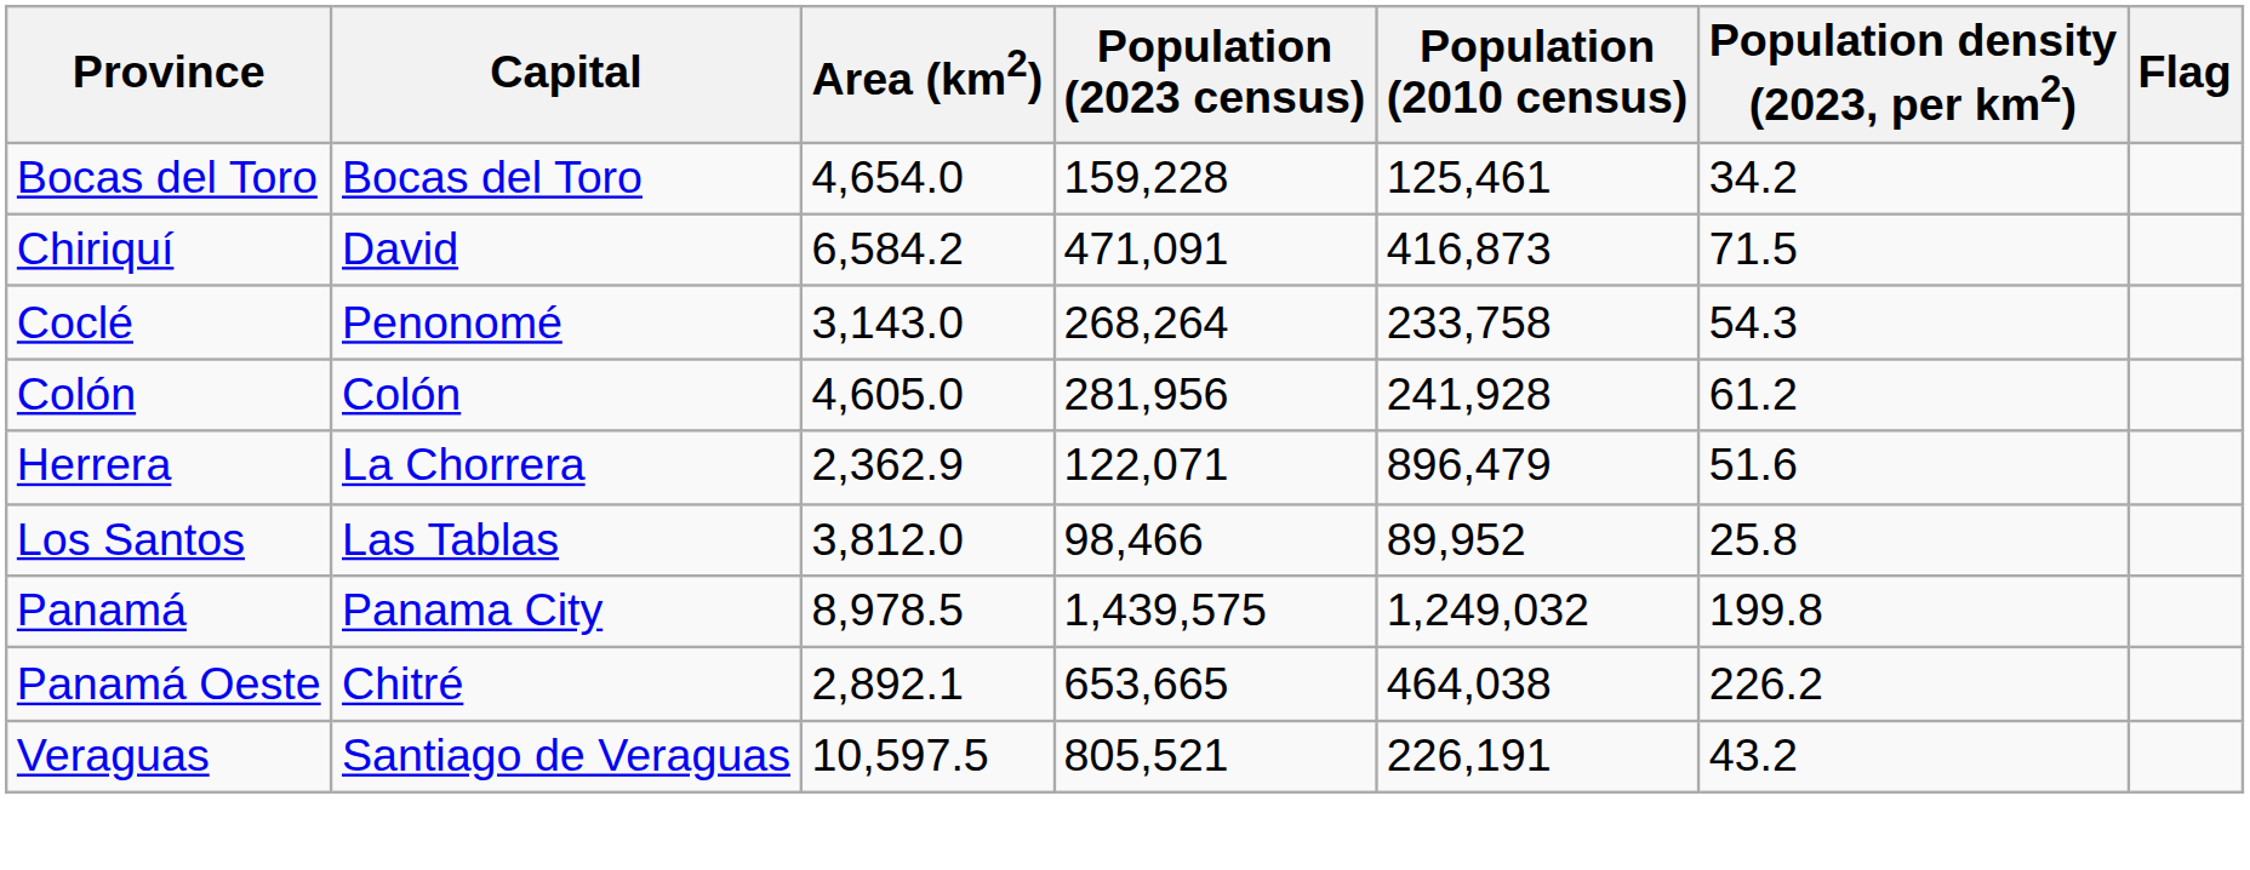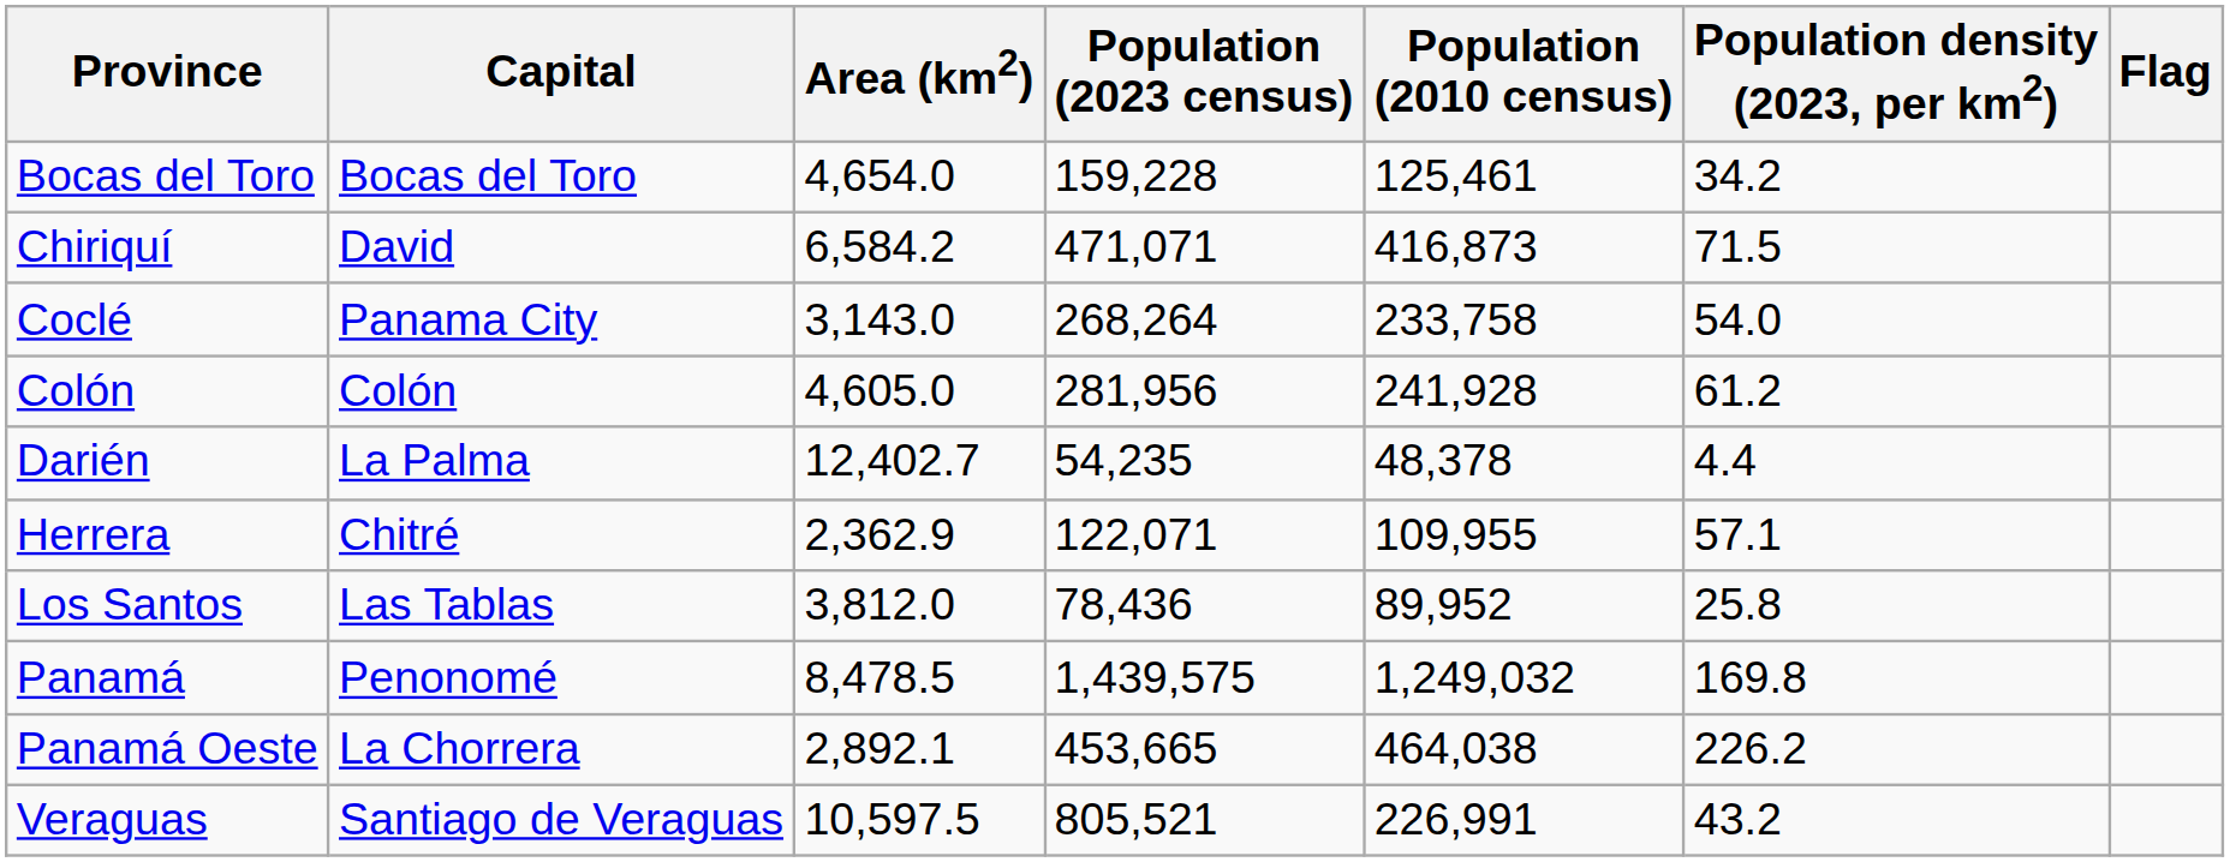 <table class="wikitable sortable">
 <tr>
 <th>Province</th>
 <th>Capital</th>
 <th>Area (km<sup>2</sup>)</th>
 <th>Population<br>(2023 census)</th>
 <th>Population<br>(2010 census)</th>
 <th>Population density<br>(2023, per km<sup>2</sup>)</th>
 <th>Flag</th>
 </tr>
 <tr>
 <td><a href='#'>Bocas del Toro</a></td>
 <td><a href='#'>Bocas del Toro</a></td>
 <td>4,654.0</td>
 <td>159,228</td>
 <td>125,461</td>
 <td>34.2</td>
 <td></td>
 </tr>
 <tr>
 <td><a href='#'>Chiriquí</a></td>
 <td><a href='#'>David</a></td>
 <td>6,584.2</td>
-<td>471,091</td>
+<td>471,071</td>
 <td>416,873</td>
 <td>71.5</td>
 <td></td>
 </tr>
 <tr>
 <td><a href='#'>Coclé</a></td>
-<td><a href='#'>Penonomé</a></td>
+<td><a href='#'>Panama City</a></td>
 <td>3,143.0</td>
 <td>268,264</td>
 <td>233,758</td>
-<td>54.3</td>
+<td>54.0</td>
 <td></td>
 </tr>
 <tr>
 <td><a href='#'>Colón</a></td>
 <td><a href='#'>Colón</a></td>
 <td>4,605.0</td>
 <td>281,956</td>
 <td>241,928</td>
 <td>61.2</td>
 <td></td>
 </tr>
 <tr>
+<td><a href='#'>Darién</a></td>
+<td><a href='#'>La Palma</a></td>
+<td>12,402.7</td>
+<td>54,235</td>
+<td>48,378</td>
+<td>4.4</td>
+<td></td>
+</tr>
+<tr>
 <td><a href='#'>Herrera</a></td>
-<td><a href='#'>La Chorrera</a></td>
+<td><a href='#'>Chitré</a></td>
 <td>2,362.9</td>
 <td>122,071</td>
-<td>896,479</td>
-<td>51.6</td>
+<td>109,955</td>
+<td>57.1</td>
 <td></td>
 </tr>
 <tr>
 <td><a href='#'>Los Santos</a></td>
 <td><a href='#'>Las Tablas</a></td>
 <td>3,812.0</td>
-<td>98,466</td>
+<td>78,436</td>
 <td>89,952</td>
 <td>25.8</td>
 <td></td>
 </tr>
 <tr>
 <td><a href='#'>Panamá</a></td>
-<td><a href='#'>Panama City</a></td>
-<td>8,978.5</td>
+<td><a href='#'>Penonomé</a></td>
+<td>8,478.5</td>
 <td>1,439,575</td>
 <td>1,249,032</td>
-<td>199.8</td>
+<td>169.8</td>
 <td></td>
 </tr>
 <tr>
 <td><a href='#'>Panamá Oeste</a></td>
-<td><a href='#'>Chitré</a></td>
+<td><a href='#'>La Chorrera</a></td>
 <td>2,892.1</td>
-<td>653,665</td>
+<td>453,665</td>
 <td>464,038</td>
 <td>226.2</td>
 <td></td>
 </tr>
 <tr>
 <td><a href='#'>Veraguas</a></td>
 <td><a href='#'>Santiago de Veraguas</a></td>
 <td>10,597.5</td>
 <td>805,521</td>
-<td>226,191</td>
+<td>226,991</td>
 <td>43.2</td>
 <td></td>
 </tr>
 </table>
